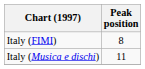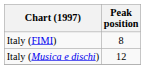 <table class="wikitable sortable">
 <tr>
 <th align="left">Chart (1997)</th>
 <th align="left">Peak<br>position</th>
 </tr>
 <tr>
 <td align="left">Italy (<a href='#'>FIMI</a>)</td>
 <td align="center">8</td>
 </tr>
 <tr>
 <td align="left">Italy (<em><a href='#'>Musica e dischi</a></em>)</td>
-<td align="center">11</td>
+<td align="center">12</td>
 </tr>
 <tr>
 </tr>
 </table>
